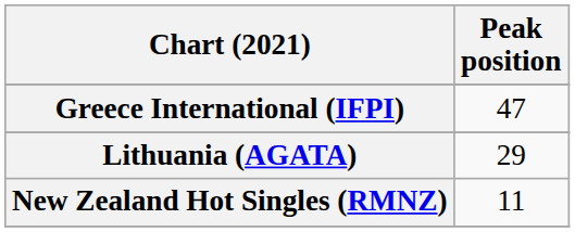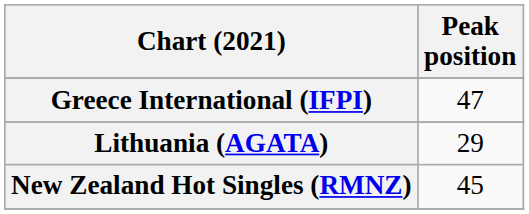 <table class="wikitable sortable plainrowheaders" style="text-align:center">
 <tr>
 <th scope="col">Chart (2021)</th>
 <th scope="col">Peak<br>position</th>
 </tr>
 <tr>
 </tr>
 <tr>
 </tr>
 <tr>
 </tr>
 <tr>
 <th scope="row">Greece International (<a href='#'>IFPI</a>)</th>
 <td>47</td>
 </tr>
 <tr>
 </tr>
 <tr>
 <th scope="row">Lithuania (<a href='#'>AGATA</a>)</th>
 <td>29</td>
 </tr>
 <tr>
 <th scope="row">New Zealand Hot Singles (<a href='#'>RMNZ</a>)</th>
-<td>11</td>
+<td>45</td>
 </tr>
 <tr>
 </tr>
 <tr>
 </tr>
 <tr>
 </tr>
 <tr>
 </tr>
 <tr>
 </tr>
 <tr>
 </tr>
 <tr>
 </tr>
 </table>
